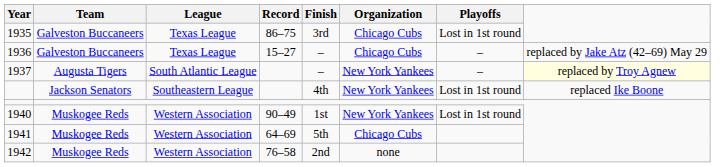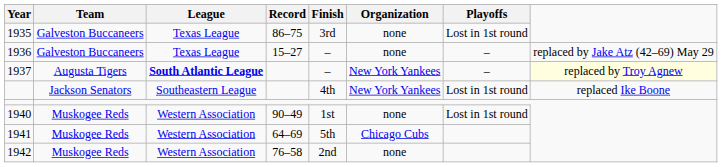 <table class="wikitable">
 <tr style="background: #F2F2F2;">
 <th>Year</th>
 <th>Team</th>
 <th>League</th>
 <th>Record</th>
 <th>Finish</th>
 <th>Organization</th>
 <th>Playoffs</th>
 </tr>
 <tr align=center>
 <td>1935</td>
 <td><a href='#'>Galveston Buccaneers</a></td>
 <td><a href='#'>Texas League</a></td>
 <td>86–75</td>
 <td>3rd</td>
-<td><a href='#'>Chicago Cubs</a></td>
+<td>none</td>
 <td>Lost in 1st round</td>
 </tr>
 <tr align=center>
 <td>1936</td>
 <td><a href='#'>Galveston Buccaneers</a></td>
 <td><a href='#'>Texas League</a></td>
 <td>15–27</td>
 <td>–</td>
-<td><a href='#'>Chicago Cubs</a></td>
+<td>none</td>
 <td>–</td>
 <td>replaced by <a href='#'>Jake Atz</a> (42–69) May 29</td>
 </tr>
 <tr align=center>
 <td>1937</td>
 <td><a href='#'>Augusta Tigers</a></td>
-<td><a href='#'>South Atlantic League</a></td>
+<td><strong><a href='#'>South Atlantic League</a></strong></td>
 <td></td>
 <td>–</td>
 <td><a href='#'>New York Yankees</a></td>
 <td>–</td>
 <td style="background: lightyellow;">replaced by <a href='#'>Troy Agnew</a></td>
 </tr>
 <tr align=center>
 <td></td>
 <td><a href='#'>Jackson Senators</a></td>
 <td><a href='#'>Southeastern League</a></td>
 <td></td>
 <td>4th</td>
 <td><a href='#'>New York Yankees</a></td>
 <td>Lost in 1st round</td>
 <td>replaced <a href='#'>Ike Boone</a></td>
 </tr>
 <tr align=center>
 <td></td>
 </tr>
 <tr align=center>
 <td>1940</td>
 <td><a href='#'>Muskogee Reds</a></td>
 <td><a href='#'>Western Association</a></td>
 <td>90–49</td>
 <td>1st</td>
-<td><a href='#'>New York Yankees</a></td>
+<td>none</td>
 <td>Lost in 1st round</td>
 </tr>
 <tr align=center>
 <td>1941</td>
 <td><a href='#'>Muskogee Reds</a></td>
 <td><a href='#'>Western Association</a></td>
 <td>64–69</td>
 <td>5th</td>
 <td><a href='#'>Chicago Cubs</a></td>
 <td></td>
 </tr>
 <tr align=center>
 <td>1942</td>
 <td><a href='#'>Muskogee Reds</a></td>
 <td><a href='#'>Western Association</a></td>
 <td>76–58</td>
 <td>2nd</td>
 <td>none</td>
 <td></td>
 </tr>
 </table>
